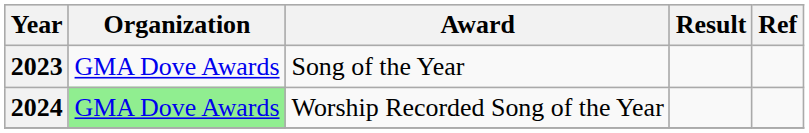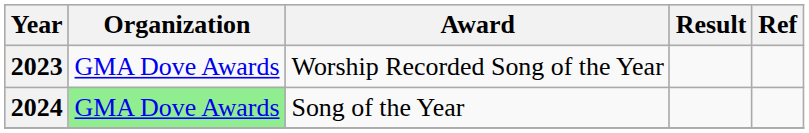 <table class="wikitable plainrowheaders">
 <tr>
 <th>Year</th>
 <th>Organization</th>
 <th>Award</th>
 <th>Result</th>
 <th style="text-align:center">Ref</th>
 </tr>
 <tr>
 <th scope="row">2023</th>
 <td><a href='#'>GMA Dove Awards</a></td>
-<td>Song of the Year</td>
+<td>Worship Recorded Song of the Year</td>
 <td></td>
 <td></td>
 </tr>
 <tr>
 <th scope="row">2024</th>
 <td style="background: lightgreen;"><a href='#'>GMA Dove Awards</a></td>
-<td>Worship Recorded Song of the Year</td>
+<td>Song of the Year</td>
 <td></td>
 <td></td>
 </tr>
 <tr>
 </tr>
 </table>
